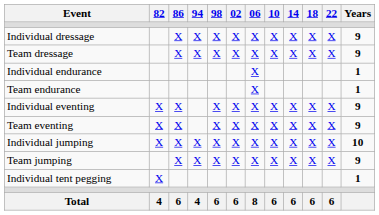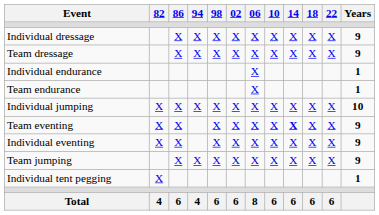 <table class=wikitable style="text-align:center">
 <tr>
 <th width="200">Event</th>
 <th width=20><a href='#'>82</a></th>
 <th width=20><a href='#'>86</a></th>
 <th width=20><a href='#'>94</a></th>
 <th width=20><a href='#'>98</a></th>
 <th width=20><a href='#'>02</a></th>
 <th width=20><a href='#'>06</a></th>
 <th width=20><a href='#'>10</a></th>
 <th width=20><a href='#'>14</a></th>
 <th width=20><a href='#'>18</a></th>
 <th width=20><a href='#'>22</a></th>
 <th width=40>Years</th>
 </tr>
 <tr bgcolor=#DDDDDD>
 <td colspan=12></td>
 </tr>
 <tr>
 <td align=left>Individual dressage</td>
 <td></td>
 <td><a href='#'>X</a></td>
 <td><a href='#'>X</a></td>
 <td><a href='#'>X</a></td>
 <td><a href='#'>X</a></td>
 <td><a href='#'>X</a></td>
 <td><a href='#'>X</a></td>
 <td><a href='#'>X</a></td>
 <td><a href='#'>X</a></td>
 <td><a href='#'>X</a></td>
 <td><strong>9</strong></td>
 </tr>
 <tr>
 <td align=left>Team dressage</td>
 <td></td>
 <td><a href='#'>X</a></td>
 <td><a href='#'>X</a></td>
 <td><a href='#'>X</a></td>
 <td><a href='#'>X</a></td>
 <td><a href='#'>X</a></td>
 <td><a href='#'>X</a></td>
 <td><a href='#'>X</a></td>
 <td><a href='#'>X</a></td>
 <td><a href='#'>X</a></td>
 <td><strong>9</strong></td>
 </tr>
 <tr>
 <td align=left>Individual endurance</td>
 <td></td>
 <td></td>
 <td></td>
 <td></td>
 <td></td>
 <td><a href='#'>X</a></td>
 <td></td>
 <td></td>
 <td></td>
 <td></td>
 <td><strong>1</strong></td>
 </tr>
 <tr>
 <td align=left>Team endurance</td>
 <td></td>
 <td></td>
 <td></td>
 <td></td>
 <td></td>
 <td><a href='#'>X</a></td>
 <td></td>
 <td></td>
 <td></td>
 <td></td>
 <td><strong>1</strong></td>
 </tr>
 <tr>
+<td align=left>Individual jumping</td>
+<td><a href='#'>X</a></td>
+<td><a href='#'>X</a></td>
+<td><a href='#'>X</a></td>
+<td><a href='#'>X</a></td>
+<td><a href='#'>X</a></td>
+<td><a href='#'>X</a></td>
+<td><a href='#'>X</a></td>
+<td><a href='#'>X</a></td>
+<td><a href='#'>X</a></td>
+<td><a href='#'>X</a></td>
+<td><strong>10</strong></td>
+</tr>
+<tr>
+<td align=left>Team eventing</td>
+<td><a href='#'>X</a></td>
+<td><a href='#'>X</a></td>
+<td></td>
+<td><a href='#'>X</a></td>
+<td><a href='#'>X</a></td>
+<td><a href='#'>X</a></td>
+<td><a href='#'>X</a></td>
+<td><strong><a href='#'>X</a></strong></td>
+<td><a href='#'>X</a></td>
+<td><a href='#'>X</a></td>
+<td><strong>9</strong></td>
+</tr>
+<tr>
 <td align=left>Individual eventing</td>
 <td><a href='#'>X</a></td>
 <td><a href='#'>X</a></td>
 <td></td>
 <td><a href='#'>X</a></td>
 <td><a href='#'>X</a></td>
 <td><a href='#'>X</a></td>
 <td><a href='#'>X</a></td>
 <td><a href='#'>X</a></td>
 <td><a href='#'>X</a></td>
 <td><a href='#'>X</a></td>
 <td><strong>9</strong></td>
-</tr>
-<tr>
-<td align=left>Team eventing</td>
-<td><a href='#'>X</a></td>
-<td><a href='#'>X</a></td>
-<td></td>
-<td><a href='#'>X</a></td>
-<td><a href='#'>X</a></td>
-<td><a href='#'>X</a></td>
-<td><a href='#'>X</a></td>
-<td><a href='#'>X</a></td>
-<td><a href='#'>X</a></td>
-<td><a href='#'>X</a></td>
-<td><strong>9</strong></td>
-</tr>
-<tr>
-<td align=left>Individual jumping</td>
-<td><a href='#'>X</a></td>
-<td><a href='#'>X</a></td>
-<td><a href='#'>X</a></td>
-<td><a href='#'>X</a></td>
-<td><a href='#'>X</a></td>
-<td><a href='#'>X</a></td>
-<td><a href='#'>X</a></td>
-<td><a href='#'>X</a></td>
-<td><a href='#'>X</a></td>
-<td><a href='#'>X</a></td>
-<td><strong>10</strong></td>
 </tr>
 <tr>
 <td align=left>Team jumping</td>
 <td></td>
 <td><a href='#'>X</a></td>
 <td><a href='#'>X</a></td>
 <td><a href='#'>X</a></td>
 <td><a href='#'>X</a></td>
 <td><a href='#'>X</a></td>
 <td><a href='#'>X</a></td>
 <td><a href='#'>X</a></td>
 <td><a href='#'>X</a></td>
 <td><a href='#'>X</a></td>
 <td><strong>9</strong></td>
 </tr>
 <tr>
 <td align=left>Individual tent pegging</td>
 <td><a href='#'>X</a></td>
 <td></td>
 <td></td>
 <td></td>
 <td></td>
 <td></td>
 <td></td>
 <td></td>
 <td></td>
 <td></td>
 <td><strong>1</strong></td>
 </tr>
 <tr bgcolor=#DDDDDD>
 <td colspan=12></td>
 </tr>
 <tr>
 <th>Total</th>
 <th>4</th>
 <th>6</th>
 <th>4</th>
 <th>6</th>
 <th>6</th>
 <th>8</th>
 <th>6</th>
 <th>6</th>
 <th>6</th>
 <th>6</th>
 <th></th>
 </tr>
 </table>
